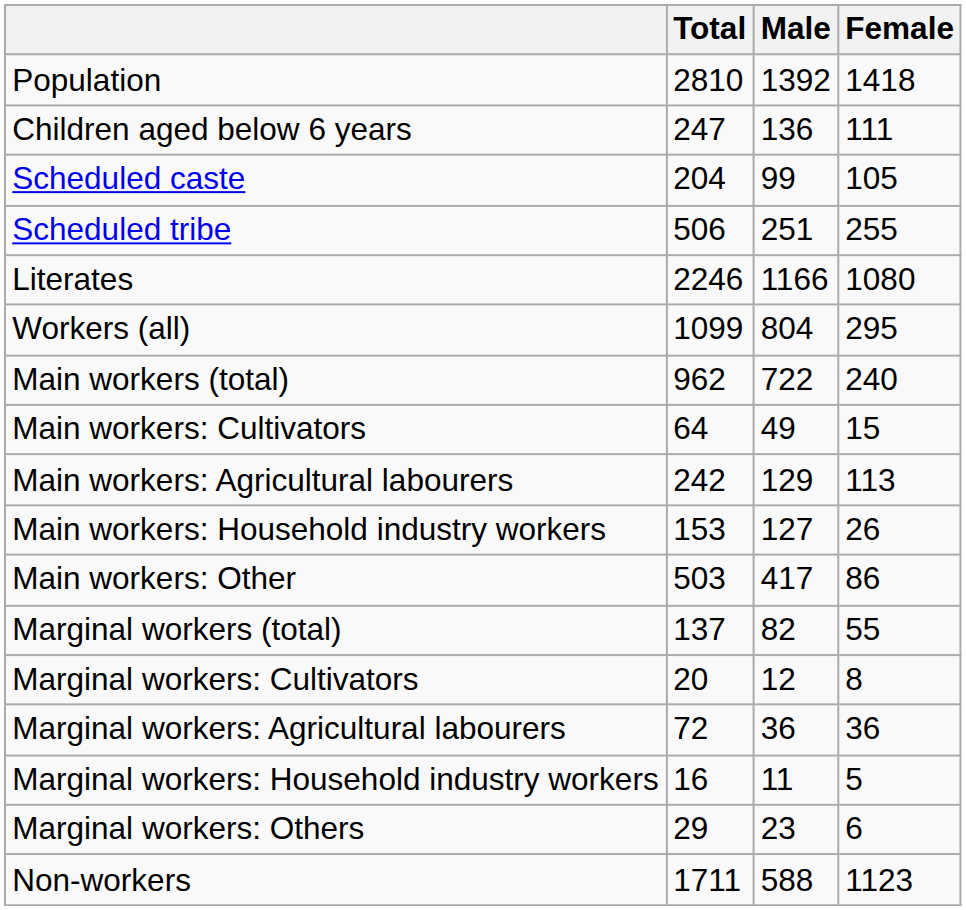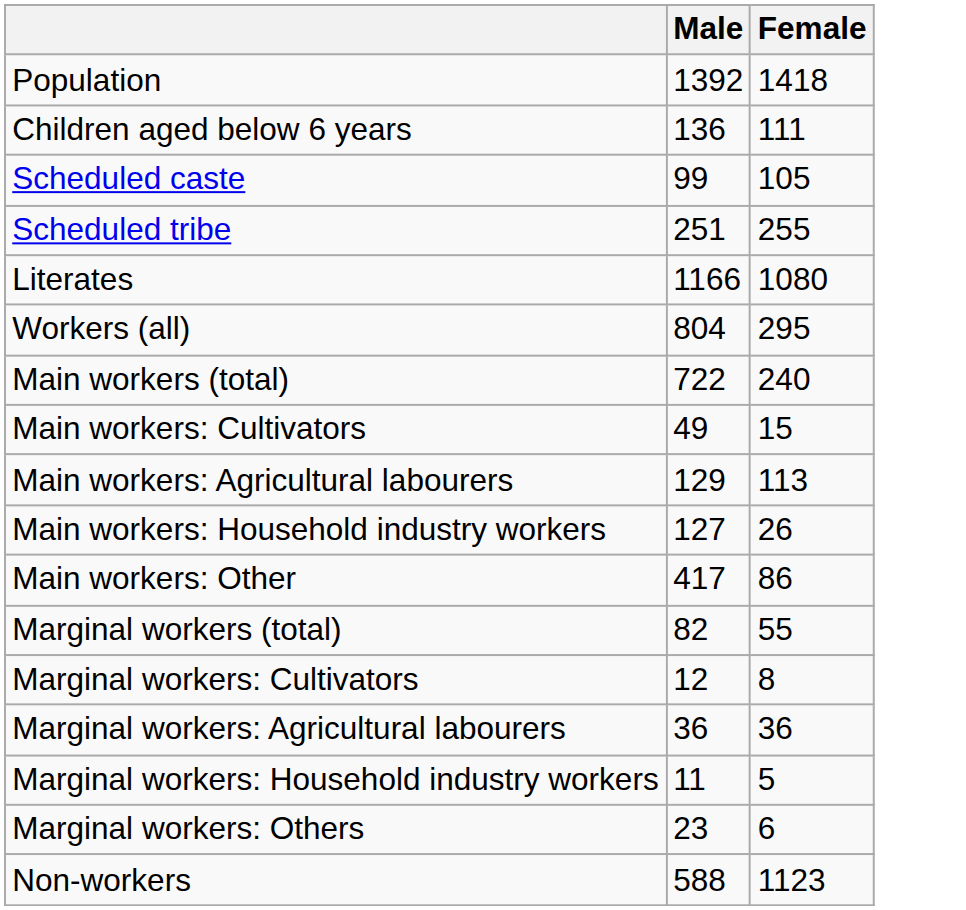 <table class="wikitable sortable">
 <tr>
 <th></th>
-<th>Total</th>
 <th>Male</th>
 <th>Female</th>
 </tr>
 <tr>
 <td>Population</td>
-<td>2810</td>
 <td>1392</td>
 <td>1418</td>
 </tr>
 <tr>
 <td>Children aged below 6 years</td>
-<td>247</td>
 <td>136</td>
 <td>111</td>
 </tr>
 <tr>
 <td><a href='#'>Scheduled caste</a></td>
-<td>204</td>
 <td>99</td>
 <td>105</td>
 </tr>
 <tr>
 <td><a href='#'>Scheduled tribe</a></td>
-<td>506</td>
 <td>251</td>
 <td>255</td>
 </tr>
 <tr>
 <td>Literates</td>
-<td>2246</td>
 <td>1166</td>
 <td>1080</td>
 </tr>
 <tr>
 <td>Workers (all)</td>
-<td>1099</td>
 <td>804</td>
 <td>295</td>
 </tr>
 <tr>
 <td>Main workers (total)</td>
-<td>962</td>
 <td>722</td>
 <td>240</td>
 </tr>
 <tr>
 <td>Main workers: Cultivators</td>
-<td>64</td>
 <td>49</td>
 <td>15</td>
 </tr>
 <tr>
 <td>Main workers: Agricultural labourers</td>
-<td>242</td>
 <td>129</td>
 <td>113</td>
 </tr>
 <tr>
 <td>Main workers: Household industry workers</td>
-<td>153</td>
 <td>127</td>
 <td>26</td>
 </tr>
 <tr>
 <td>Main workers: Other</td>
-<td>503</td>
 <td>417</td>
 <td>86</td>
 </tr>
 <tr>
 <td>Marginal workers (total)</td>
-<td>137</td>
 <td>82</td>
 <td>55</td>
 </tr>
 <tr>
 <td>Marginal workers: Cultivators</td>
-<td>20</td>
 <td>12</td>
 <td>8</td>
 </tr>
 <tr>
 <td>Marginal workers: Agricultural labourers</td>
-<td>72</td>
 <td>36</td>
 <td>36</td>
 </tr>
 <tr>
 <td>Marginal workers: Household industry workers</td>
-<td>16</td>
 <td>11</td>
 <td>5</td>
 </tr>
 <tr>
 <td>Marginal workers: Others</td>
-<td>29</td>
 <td>23</td>
 <td>6</td>
 </tr>
 <tr>
 <td>Non-workers</td>
-<td>1711</td>
 <td>588</td>
 <td>1123</td>
 </tr>
 </table>
